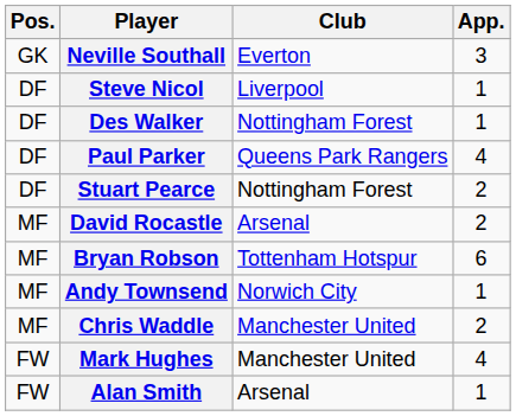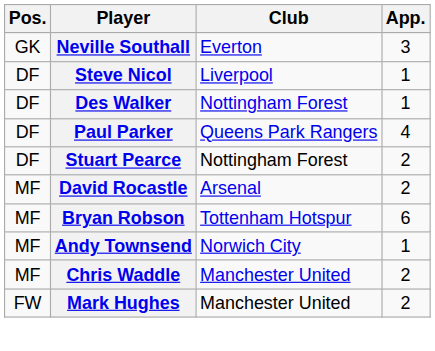 <table class="wikitable plainrowheaders" style="text-align: left">
 <tr>
 <th scope=col>Pos.</th>
 <th scope=col>Player</th>
 <th scope=col>Club</th>
 <th scope=col>App.</th>
 </tr>
 <tr>
 <td style=text-align:center>GK</td>
 <th scope=row><a href='#'>Neville Southall</a> </th>
 <td><a href='#'>Everton</a></td>
 <td style=text-align:center>3</td>
 </tr>
 <tr>
 <td style=text-align:center>DF</td>
 <th scope=row><a href='#'>Steve Nicol</a></th>
 <td><a href='#'>Liverpool</a></td>
 <td style=text-align:center>1</td>
 </tr>
 <tr>
 <td style=text-align:center>DF</td>
 <th scope=row><a href='#'>Des Walker</a></th>
 <td><a href='#'>Nottingham Forest</a></td>
 <td style=text-align:center>1</td>
 </tr>
 <tr>
 <td style=text-align:center>DF</td>
 <th scope=row><a href='#'>Paul Parker</a></th>
 <td><a href='#'>Queens Park Rangers</a></td>
 <td style=text-align:center>4</td>
 </tr>
 <tr>
 <td style=text-align:center>DF</td>
 <th scope=row><a href='#'>Stuart Pearce</a> </th>
 <td>Nottingham Forest</td>
 <td style=text-align:center>2</td>
 </tr>
 <tr>
 <td style=text-align:center>MF</td>
 <th scope=row><a href='#'>David Rocastle</a> </th>
 <td><a href='#'>Arsenal</a></td>
 <td style=text-align:center>2</td>
 </tr>
 <tr>
 <td style=text-align:center>MF</td>
 <th scope=row><a href='#'>Bryan Robson</a> </th>
 <td><a href='#'>Tottenham Hotspur</a></td>
 <td style=text-align:center>6</td>
 </tr>
 <tr>
 <td style=text-align:center>MF</td>
 <th scope=row><a href='#'>Andy Townsend</a></th>
 <td><a href='#'>Norwich City</a></td>
 <td style=text-align:center>1</td>
 </tr>
 <tr>
 <td style=text-align:center>MF</td>
 <th scope=row><a href='#'>Chris Waddle</a> </th>
 <td><a href='#'>Manchester United</a></td>
 <td style=text-align:center>2</td>
 </tr>
 <tr>
 <td style=text-align:center>FW</td>
 <th scope=row><a href='#'>Mark Hughes</a> </th>
 <td>Manchester United</td>
-<td style=text-align:center>4</td>
-</tr>
-<tr>
-<td style=text-align:center>FW</td>
-<th scope=row><a href='#'>Alan Smith</a></th>
-<td>Arsenal</td>
-<td style=text-align:center>1</td>
+<td style=text-align:center>2</td>
 </tr>
 </table>
